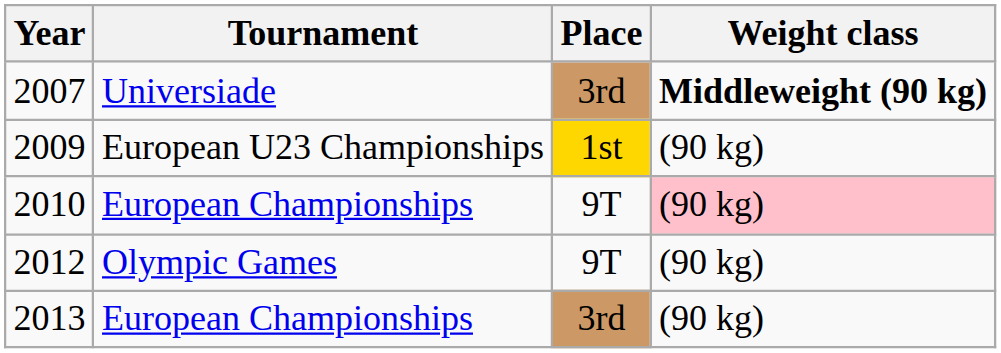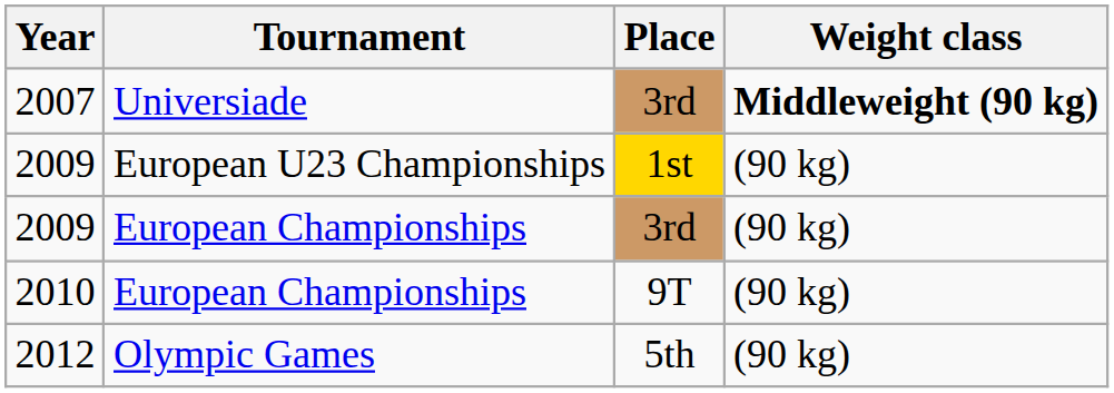 <table class=wikitable>
 <tr>
 <th>Year</th>
 <th>Tournament</th>
 <th>Place</th>
 <th>Weight class</th>
 </tr>
 <tr>
 <td>2007</td>
 <td><a href='#'>Universiade</a></td>
 <td bgcolor="cc9966" align="center">3rd</td>
 <td><strong>Middleweight (90 kg)</strong></td>
 </tr>
 <tr>
 <td>2009</td>
 <td>European U23 Championships</td>
 <td bgcolor="gold" align="center">1st</td>
 <td>(90 kg)</td>
 </tr>
 <tr>
+<td>2009</td>
+<td><a href='#'>European Championships</a></td>
+<td bgcolor="cc9966" align="center">3rd</td>
+<td>(90 kg)</td>
+</tr>
+<tr>
 <td>2010</td>
 <td><a href='#'>European Championships</a></td>
 <td align="center">9T</td>
-<td style="background: pink;">(90 kg)</td>
+<td>(90 kg)</td>
 </tr>
 <tr>
 <td>2012</td>
 <td><a href='#'>Olympic Games</a></td>
-<td align="center">9T</td>
-<td>(90 kg)</td>
-</tr>
-<tr>
-<td>2013</td>
-<td><a href='#'>European Championships</a></td>
-<td bgcolor="cc9966" align="center">3rd</td>
+<td align="center">5th</td>
 <td>(90 kg)</td>
 </tr>
 </table>
